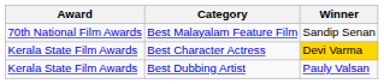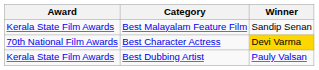 <table class="wikitable">
 <tr>
 <th>Award</th>
 <th>Category</th>
 <th>Winner</th>
 </tr>
 <tr>
-<td><a href='#'>70th National Film Awards</a></td>
+<td><a href='#'>Kerala State Film Awards</a></td>
 <td><a href='#'>Best Malayalam Feature Film</a></td>
 <td>Sandip Senan</td>
 </tr>
 <tr>
-<td><a href='#'>Kerala State Film Awards</a></td>
+<td><a href='#'>70th National Film Awards</a></td>
 <td><a href='#'>Best Character Actress</a></td>
 <td style="background: gold;">Devi Varma</td>
 </tr>
 <tr>
 <td><a href='#'>Kerala State Film Awards</a></td>
 <td><a href='#'>Best Dubbing Artist</a></td>
 <td><a href='#'>Pauly Valsan</a></td>
 </tr>
 </table>
